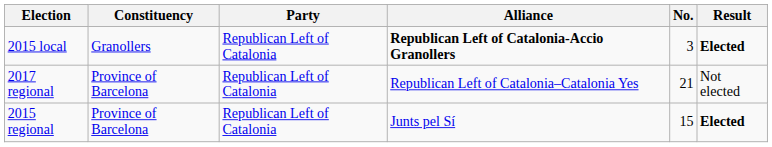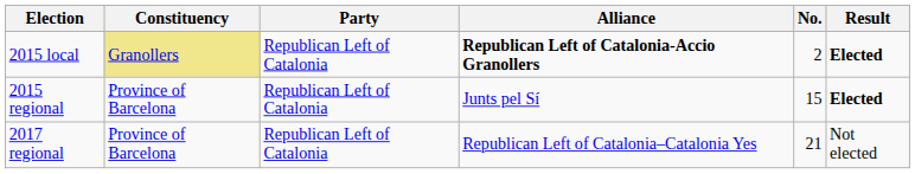 <table class="wikitable" style="text-align:left;">
 <tr>
 <th scope=col>Election</th>
 <th scope=col>Constituency</th>
 <th scope=col>Party</th>
 <th scope=col>Alliance</th>
 <th scope=col>No.</th>
 <th scope=col>Result</th>
 </tr>
 <tr>
 <td><a href='#'>2015 local</a></td>
-<td><a href='#'>Granollers</a></td>
+<td style="background: khaki;"><a href='#'>Granollers</a></td>
 <td><a href='#'>Republican Left of Catalonia</a></td>
 <td><strong>Republican Left of Catalonia-Accio Granollers</strong></td>
-<td align=right>3</td>
+<td align=right>2</td>
+<td><strong>Elected</strong></td>
+</tr>
+<tr>
+<td><a href='#'>2015 regional</a></td>
+<td><a href='#'>Province of Barcelona</a></td>
+<td><a href='#'>Republican Left of Catalonia</a></td>
+<td><a href='#'>Junts pel Sí</a></td>
+<td align=right>15</td>
 <td><strong>Elected</strong></td>
 </tr>
 <tr>
 <td><a href='#'>2017 regional</a></td>
 <td><a href='#'>Province of Barcelona</a></td>
 <td><a href='#'>Republican Left of Catalonia</a></td>
 <td><a href='#'>Republican Left of Catalonia–Catalonia Yes</a></td>
 <td align=right>21</td>
 <td>Not elected</td>
 </tr>
-<tr>
-<td><a href='#'>2015 regional</a></td>
-<td><a href='#'>Province of Barcelona</a></td>
-<td><a href='#'>Republican Left of Catalonia</a></td>
-<td><a href='#'>Junts pel Sí</a></td>
-<td align=right>15</td>
-<td><strong>Elected</strong></td>
-</tr>
 </table>
